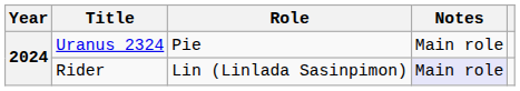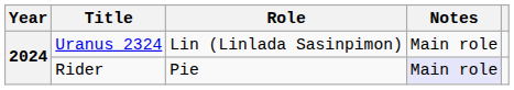 <table class="wikitable sortable plainrowheaders">
 <tr>
 <th scope=col>Year</th>
 <th scope=col>Title</th>
 <th scope=col>Role</th>
 <th scope=col class="unsortable">Notes</th>
 <th scope=col class="unsortable"></th>
 </tr>
 <tr>
 <th rowspan="2" scope="row">2024</th>
 <td><a href='#'>Uranus 2324</a></td>
-<td>Pie</td>
+<td>Lin (Linlada Sasinpimon)</td>
 <td>Main role</td>
 <td></td>
 </tr>
 <tr>
 <td>Rider</td>
-<td>Lin (Linlada Sasinpimon)</td>
+<td>Pie</td>
 <td style="background: lavender;">Main role</td>
 <td></td>
 </tr>
 </table>
